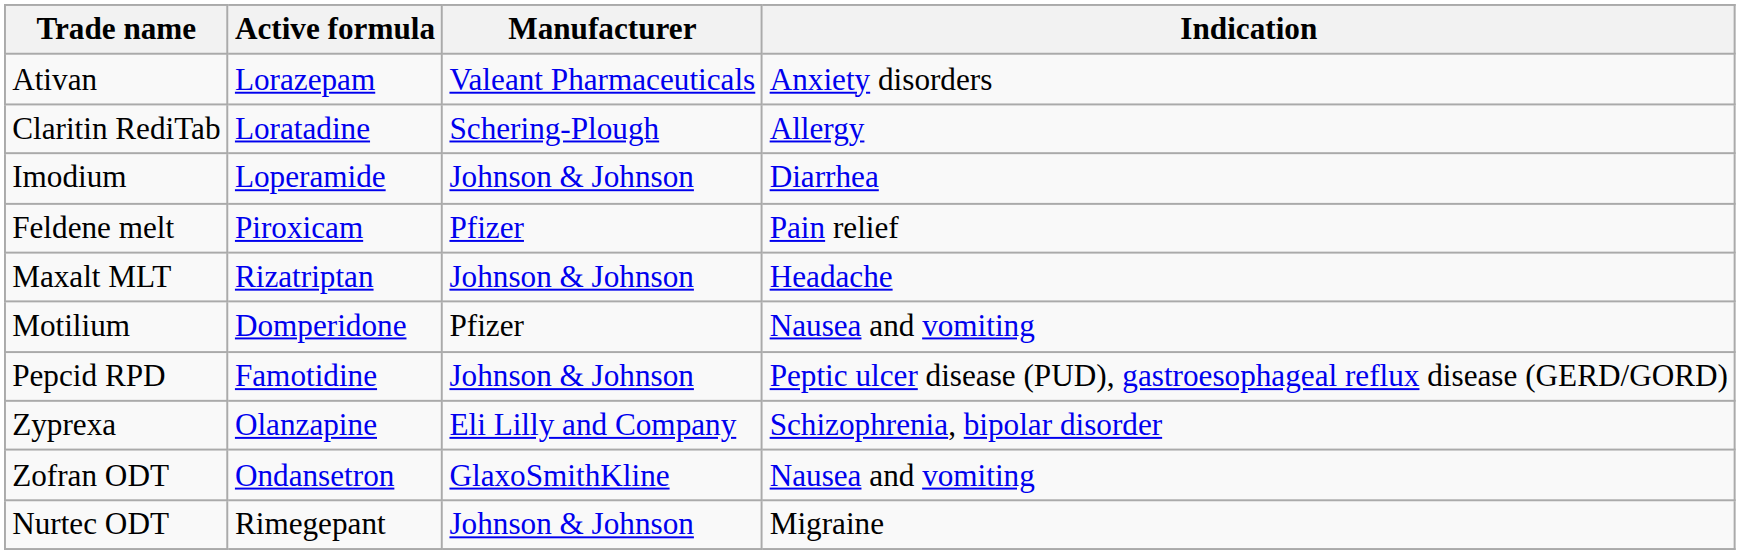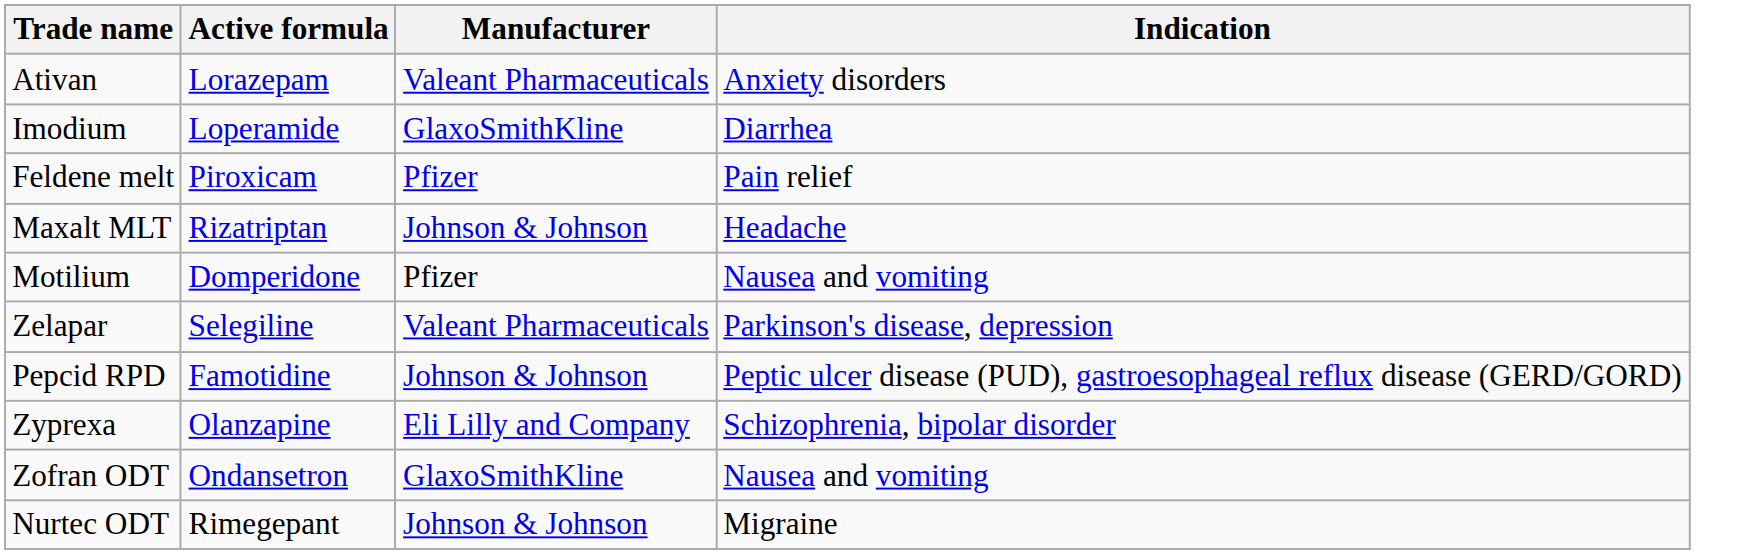 <table class="wikitable">
 <tr>
 <th>Trade name</th>
 <th>Active formula</th>
 <th>Manufacturer</th>
 <th>Indication</th>
 </tr>
 <tr>
 <td>Ativan</td>
 <td><a href='#'>Lorazepam</a></td>
 <td><a href='#'>Valeant Pharmaceuticals</a></td>
 <td><a href='#'>Anxiety</a> disorders</td>
 </tr>
 <tr>
-<td>Claritin RediTab</td>
-<td><a href='#'>Loratadine</a></td>
-<td><a href='#'>Schering-Plough</a></td>
-<td><a href='#'>Allergy</a></td>
-</tr>
-<tr>
 <td>Imodium</td>
 <td><a href='#'>Loperamide</a></td>
-<td><a href='#'>Johnson & Johnson</a></td>
+<td><a href='#'>GlaxoSmithKline</a></td>
 <td><a href='#'>Diarrhea</a></td>
 </tr>
 <tr>
 <td>Feldene melt</td>
 <td><a href='#'>Piroxicam</a></td>
 <td><a href='#'>Pfizer</a></td>
 <td><a href='#'>Pain</a> relief</td>
 </tr>
 <tr>
 <td>Maxalt MLT</td>
 <td><a href='#'>Rizatriptan</a></td>
 <td><a href='#'>Johnson & Johnson</a></td>
 <td><a href='#'>Headache</a></td>
 </tr>
 <tr>
 <td>Motilium</td>
 <td><a href='#'>Domperidone</a></td>
 <td>Pfizer</td>
 <td><a href='#'>Nausea</a> and <a href='#'>vomiting</a></td>
+</tr>
+<tr>
+<td>Zelapar</td>
+<td><a href='#'>Selegiline</a></td>
+<td><a href='#'>Valeant Pharmaceuticals</a></td>
+<td><a href='#'>Parkinson's disease</a>, <a href='#'>depression</a></td>
 </tr>
 <tr>
 <td>Pepcid RPD</td>
 <td><a href='#'>Famotidine</a></td>
 <td><a href='#'>Johnson & Johnson</a></td>
 <td><a href='#'>Peptic ulcer</a> disease (PUD), <a href='#'>gastroesophageal reflux</a> disease (GERD/GORD)</td>
 </tr>
 <tr>
 <td>Zyprexa</td>
 <td><a href='#'>Olanzapine</a></td>
 <td><a href='#'>Eli Lilly and Company</a></td>
 <td><a href='#'>Schizophrenia</a>, <a href='#'>bipolar disorder</a></td>
 </tr>
 <tr>
 <td>Zofran ODT</td>
 <td><a href='#'>Ondansetron</a></td>
 <td><a href='#'>GlaxoSmithKline</a></td>
 <td><a href='#'>Nausea</a> and <a href='#'>vomiting</a></td>
 </tr>
 <tr>
 <td>Nurtec ODT</td>
 <td>Rimegepant</td>
 <td><a href='#'>Johnson & Johnson</a></td>
 <td>Migraine</td>
 </tr>
 </table>
